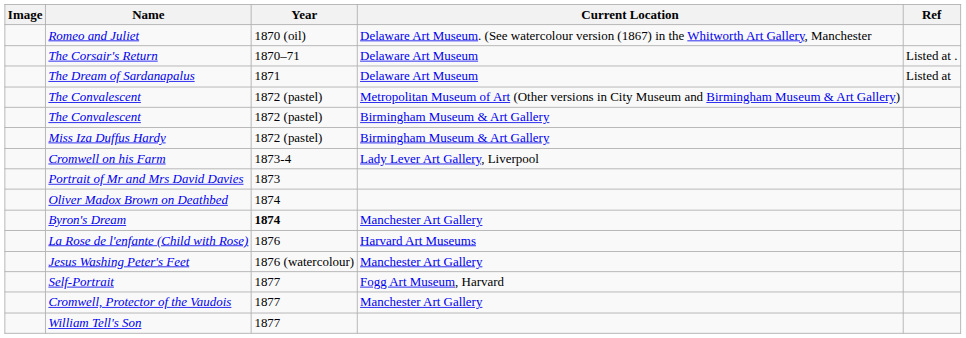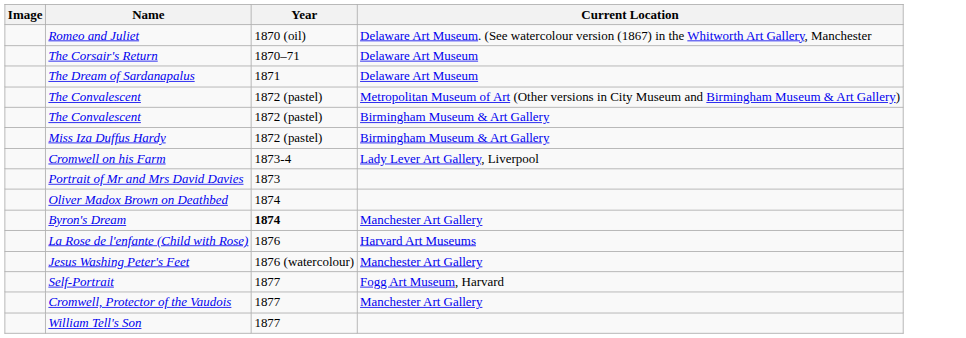 <table class="sortable wikitable" style="margin-left:0.5em; text-align:left">
 <tr>
 <th>Image</th>
 <th>Name</th>
 <th>Year</th>
 <th>Current Location</th>
-<th>Ref</th>
 </tr>
 <tr>
 <td></td>
 <td><em><a href='#'>Romeo and Juliet</a></em></td>
 <td>1870 (oil)</td>
 <td><a href='#'>Delaware Art Museum</a>. (See watercolour version (1867) in the <a href='#'>Whitworth Art Gallery</a>, Manchester</td>
-<td></td>
 </tr>
 <tr>
 <td></td>
 <td><em><a href='#'>The Corsair's Return</a></em></td>
 <td>1870–71</td>
 <td><a href='#'>Delaware Art Museum</a></td>
-<td>Listed at .</td>
 </tr>
 <tr>
 <td></td>
 <td><em><a href='#'>The Dream of Sardanapalus</a></em></td>
 <td>1871</td>
 <td><a href='#'>Delaware Art Museum</a></td>
-<td>Listed at </td>
 </tr>
 <tr>
 <td></td>
 <td><em><a href='#'>The Convalescent</a></em></td>
 <td>1872 (pastel)</td>
 <td><a href='#'>Metropolitan Museum of Art</a> (Other versions in City Museum and <a href='#'>Birmingham Museum & Art Gallery</a>)</td>
-<td></td>
 </tr>
 <tr>
 <td></td>
 <td><em><a href='#'>The Convalescent</a></em></td>
 <td>1872 (pastel)</td>
 <td><a href='#'>Birmingham Museum & Art Gallery</a></td>
-<td></td>
 </tr>
 <tr>
 <td></td>
 <td><em><a href='#'>Miss Iza Duffus Hardy</a></em></td>
 <td>1872 (pastel)</td>
 <td><a href='#'>Birmingham Museum & Art Gallery</a></td>
-<td></td>
 </tr>
 <tr>
 <td></td>
 <td><em><a href='#'>Cromwell on his Farm</a></em></td>
 <td>1873-4</td>
 <td><a href='#'>Lady Lever Art Gallery</a>, Liverpool</td>
-<td></td>
 </tr>
 <tr>
 <td></td>
 <td><em><a href='#'>Portrait of Mr and Mrs David Davies</a></em></td>
 <td>1873</td>
-<td></td>
 <td></td>
 </tr>
 <tr>
 <td></td>
 <td><em><a href='#'>Oliver Madox Brown on Deathbed</a></em></td>
 <td>1874</td>
 <td></td>
-<td></td>
 </tr>
 <tr>
 <td></td>
 <td><em><a href='#'>Byron's Dream</a></em></td>
 <td><strong>1874</strong></td>
 <td><a href='#'>Manchester Art Gallery</a></td>
-<td></td>
 </tr>
 <tr>
 <td></td>
 <td><em><a href='#'>La Rose de l'enfante (Child with Rose)</a></em></td>
 <td>1876</td>
 <td><a href='#'>Harvard Art Museums</a></td>
-<td></td>
 </tr>
 <tr>
 <td></td>
 <td><em><a href='#'>Jesus Washing Peter's Feet</a></em></td>
 <td>1876 (watercolour)</td>
 <td><a href='#'>Manchester Art Gallery</a></td>
-<td></td>
 </tr>
 <tr>
 <td></td>
 <td><em><a href='#'>Self-Portrait</a></em></td>
 <td>1877</td>
 <td><a href='#'>Fogg Art Museum</a>, Harvard</td>
-<td></td>
 </tr>
 <tr>
 <td></td>
 <td><em><a href='#'>Cromwell, Protector of the Vaudois</a></em></td>
 <td>1877</td>
 <td><a href='#'>Manchester Art Gallery</a></td>
-<td></td>
 </tr>
 <tr>
 <td></td>
 <td><em><a href='#'>William Tell's Son</a></em></td>
 <td>1877</td>
 <td></td>
-<td></td>
 </tr>
 </table>
